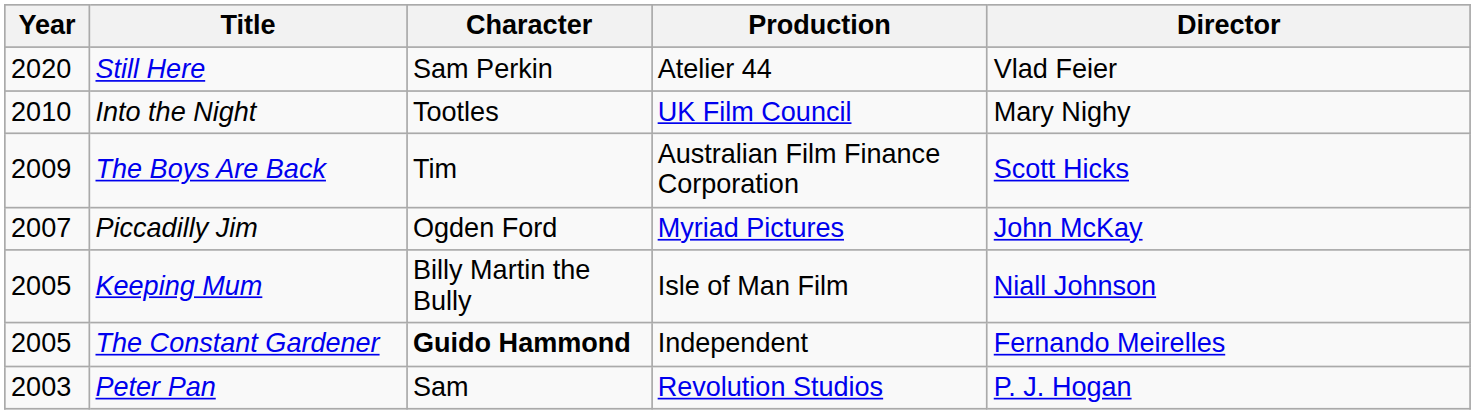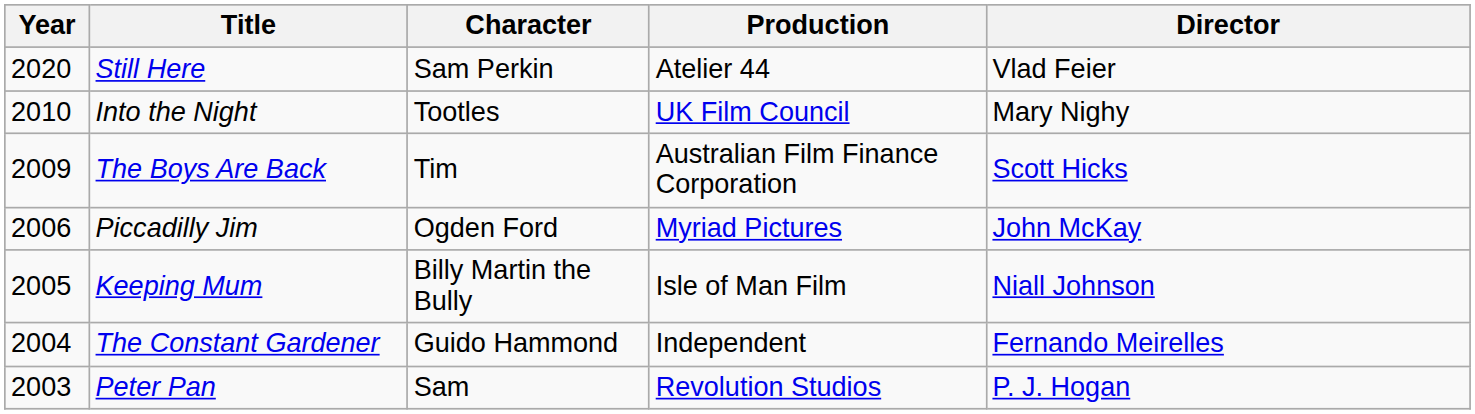 <table class="wikitable">
 <tr>
 <th scope="col" style="width:50px;">Year</th>
 <th scope="col" style="width:300px;">Title</th>
 <th scope="col" style="width:200px;">Character</th>
 <th scope="col" style="width:300px;">Production</th>
 <th scope="col" style="width:500px;">Director</th>
 </tr>
 <tr>
 <td>2020</td>
 <td><em><a href='#'>Still Here</a></em></td>
 <td>Sam Perkin</td>
 <td>Atelier 44</td>
 <td>Vlad Feier</td>
 </tr>
 <tr>
 <td>2010</td>
 <td><em>Into the Night</em></td>
 <td>Tootles</td>
 <td><a href='#'>UK Film Council</a></td>
 <td>Mary Nighy</td>
 </tr>
 <tr>
 <td>2009</td>
 <td><em><a href='#'>The Boys Are Back</a></em></td>
 <td>Tim</td>
 <td>Australian Film Finance Corporation</td>
 <td><a href='#'>Scott Hicks</a></td>
 </tr>
 <tr>
-<td>2007</td>
+<td>2006</td>
 <td><em>Piccadilly Jim</em></td>
 <td>Ogden Ford</td>
 <td><a href='#'>Myriad Pictures</a></td>
 <td><a href='#'>John McKay</a></td>
 </tr>
 <tr>
 <td>2005</td>
 <td><em><a href='#'>Keeping Mum</a></em></td>
 <td>Billy Martin the Bully</td>
 <td>Isle of Man Film</td>
 <td><a href='#'>Niall Johnson</a></td>
 </tr>
 <tr>
-<td>2005</td>
+<td>2004</td>
 <td><em><a href='#'>The Constant Gardener</a></em></td>
-<td><strong>Guido Hammond</strong></td>
+<td>Guido Hammond</td>
 <td>Independent</td>
 <td><a href='#'>Fernando Meirelles</a></td>
 </tr>
 <tr>
 <td>2003</td>
 <td><em><a href='#'>Peter Pan</a></em></td>
 <td>Sam</td>
 <td><a href='#'>Revolution Studios</a></td>
 <td><a href='#'>P. J. Hogan</a></td>
 </tr>
 </table>
